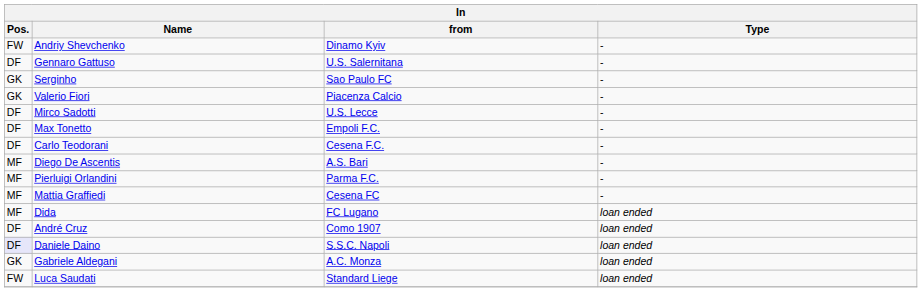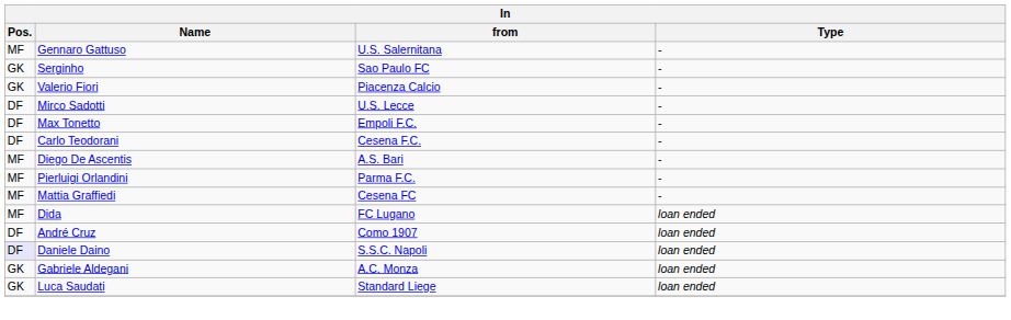 <table class="wikitable" style="font-size:90%;width:99%;">
 <tr>
 <th colspan="4">In</th>
 </tr>
 <tr>
 <th width=3%>Pos.</th>
 <th width=32%>Name</th>
 <th width=30%>from</th>
 <th width=35%>Type</th>
 </tr>
 <tr>
-<td>FW</td>
-<td><a href='#'>Andriy Shevchenko</a></td>
-<td><a href='#'>Dinamo Kyiv</a></td>
-<td>-</td>
-</tr>
-<tr>
-<td>DF</td>
+<td>MF</td>
 <td><a href='#'>Gennaro Gattuso</a></td>
 <td><a href='#'>U.S. Salernitana</a></td>
 <td>-</td>
 </tr>
 <tr>
 <td>GK</td>
 <td><a href='#'>Serginho</a></td>
 <td><a href='#'>Sao Paulo FC</a></td>
 <td>-</td>
 </tr>
 <tr>
 <td>GK</td>
 <td><a href='#'>Valerio Fiori</a></td>
 <td><a href='#'>Piacenza Calcio</a></td>
 <td>-</td>
 </tr>
 <tr>
 <td>DF</td>
 <td><a href='#'>Mirco Sadotti</a></td>
 <td><a href='#'>U.S. Lecce</a></td>
 <td>-</td>
 </tr>
 <tr>
 <td>DF</td>
 <td><a href='#'>Max Tonetto</a></td>
 <td><a href='#'>Empoli F.C.</a></td>
 <td>-</td>
 </tr>
 <tr>
 <td>DF</td>
 <td><a href='#'>Carlo Teodorani</a></td>
 <td><a href='#'>Cesena F.C.</a></td>
 <td>-</td>
 </tr>
 <tr>
 <td>MF</td>
 <td><a href='#'>Diego De Ascentis</a></td>
 <td><a href='#'>A.S. Bari</a></td>
 <td>-</td>
 </tr>
 <tr>
 <td>MF</td>
 <td><a href='#'>Pierluigi Orlandini</a></td>
 <td><a href='#'>Parma F.C.</a></td>
 <td>-</td>
 </tr>
 <tr>
 <td>MF</td>
 <td><a href='#'>Mattia Graffiedi</a></td>
 <td><a href='#'>Cesena FC</a></td>
 <td>-</td>
 </tr>
 <tr>
 <td>MF</td>
 <td><a href='#'>Dida</a></td>
 <td><a href='#'>FC Lugano</a></td>
 <td><em>loan ended</em></td>
 </tr>
 <tr>
 <td>DF</td>
 <td><a href='#'>André Cruz</a></td>
 <td><a href='#'>Como 1907</a></td>
 <td><em>loan ended</em></td>
 </tr>
 <tr>
 <td style="background: lavender;">DF</td>
 <td><a href='#'>Daniele Daino</a></td>
 <td><a href='#'>S.S.C. Napoli</a></td>
 <td><em>loan ended</em></td>
 </tr>
 <tr>
 <td>GK</td>
 <td><a href='#'>Gabriele Aldegani</a></td>
 <td><a href='#'>A.C. Monza</a></td>
 <td><em>loan ended</em></td>
 </tr>
 <tr>
-<td>FW</td>
+<td>GK</td>
 <td><a href='#'>Luca Saudati</a></td>
 <td><a href='#'>Standard Liege</a></td>
 <td><em>loan ended</em></td>
 </tr>
 <tr>
 </tr>
 </table>
